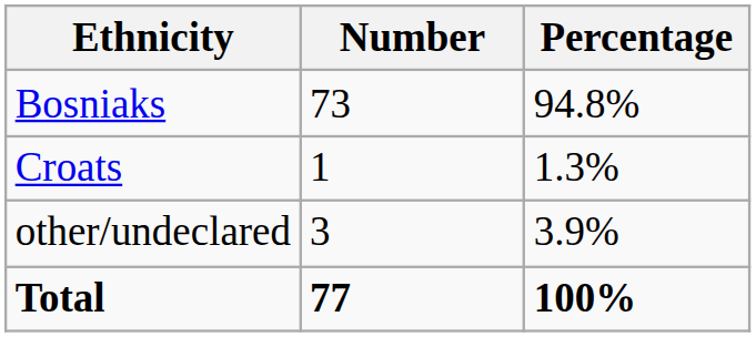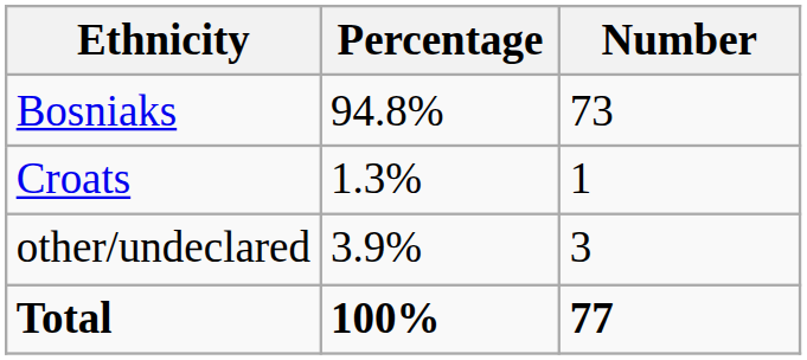 <table class="wikitable">
 <tr>
 <th width="100px">Ethnicity</th>
+<th width="80px">Percentage</th>
 <th width="80px">Number</th>
-<th width="80px">Percentage</th>
 </tr>
 <tr>
 <td><a href='#'>Bosniaks</a></td>
+<td>94.8%</td>
 <td>73</td>
-<td>94.8%</td>
 </tr>
 <tr>
 <td><a href='#'>Croats</a></td>
+<td>1.3%</td>
 <td>1</td>
-<td>1.3%</td>
 </tr>
 <tr>
 <td>other/undeclared</td>
+<td>3.9%</td>
 <td>3</td>
-<td>3.9%</td>
 </tr>
 <tr>
 <td><strong>Total</strong></td>
+<td><strong>100%</strong></td>
 <td><strong>77</strong></td>
-<td><strong>100%</strong></td>
 </tr>
 </table>
